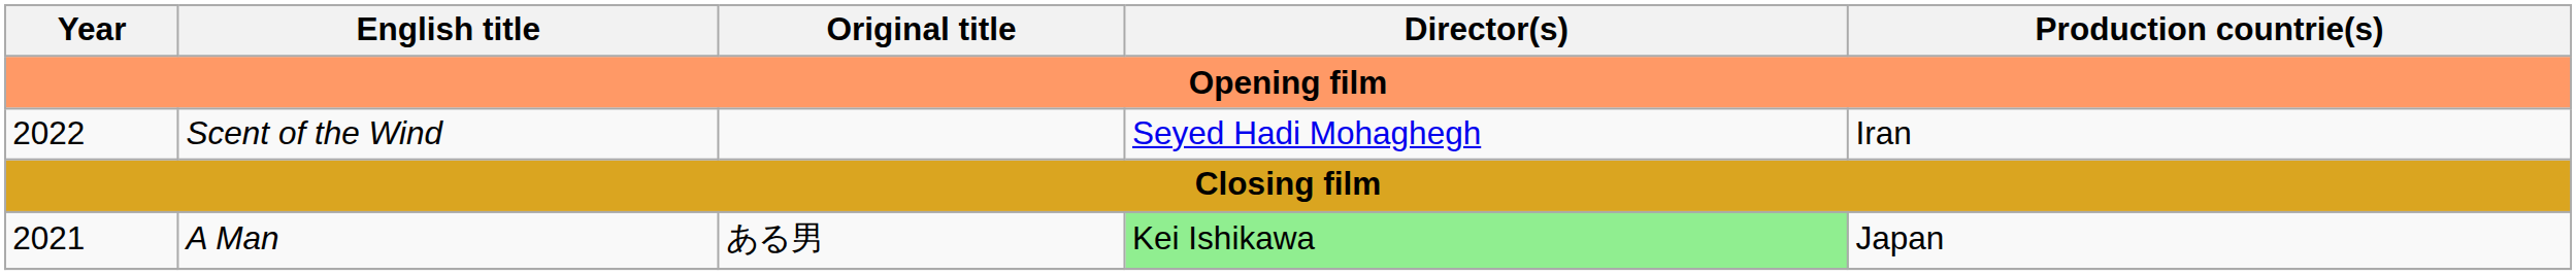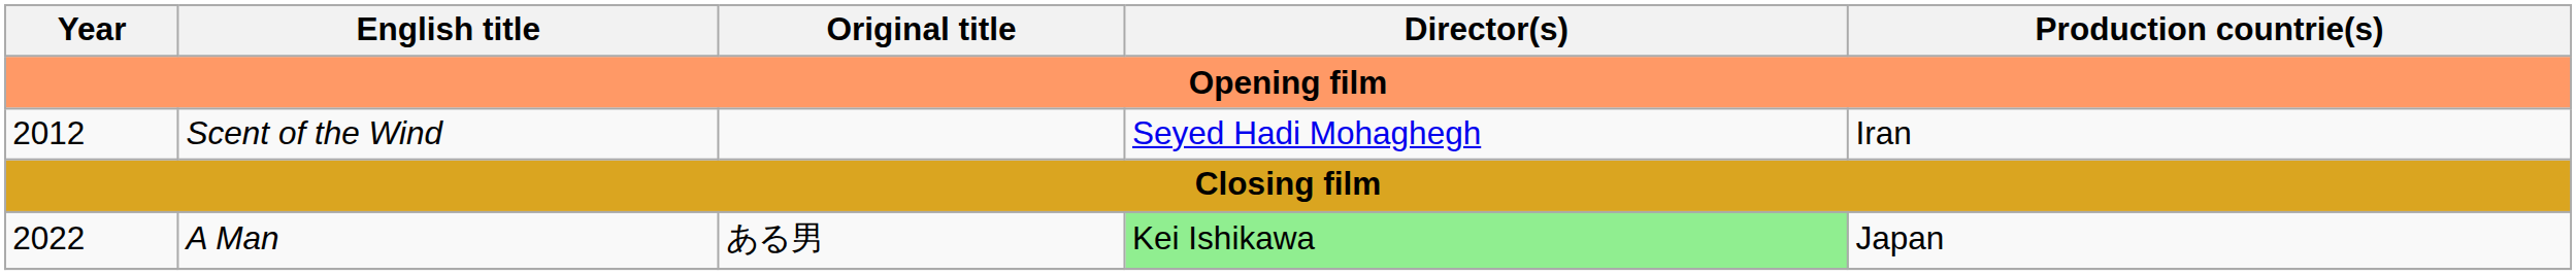 <table class="sortable wikitable" style="width:100%; margin-bottom:4px" cellpadding="5">
 <tr>
 <th scope="col">Year</th>
 <th scope="col">English title</th>
 <th scope="col">Original title</th>
 <th scope="col">Director(s)</th>
 <th scope="col">Production countrie(s)</th>
 </tr>
 <tr>
 <th colspan="5" style="background:#FF9966"><strong>Opening film</strong></th>
 </tr>
 <tr>
-<td>2022</td>
+<td>2012</td>
 <td><em>Scent of the Wind</em></td>
 <td></td>
 <td><a href='#'>Seyed Hadi Mohaghegh</a></td>
 <td>Iran</td>
 </tr>
 <tr>
 <th colspan="5" style="background:#DAA520"><strong>Closing film</strong></th>
 </tr>
 <tr>
-<td>2021</td>
+<td>2022</td>
 <td><em>A Man</em></td>
 <td>ある男</td>
 <td style="background: lightgreen;">Kei Ishikawa</td>
 <td>Japan</td>
 </tr>
 <tr>
 </tr>
 </table>
